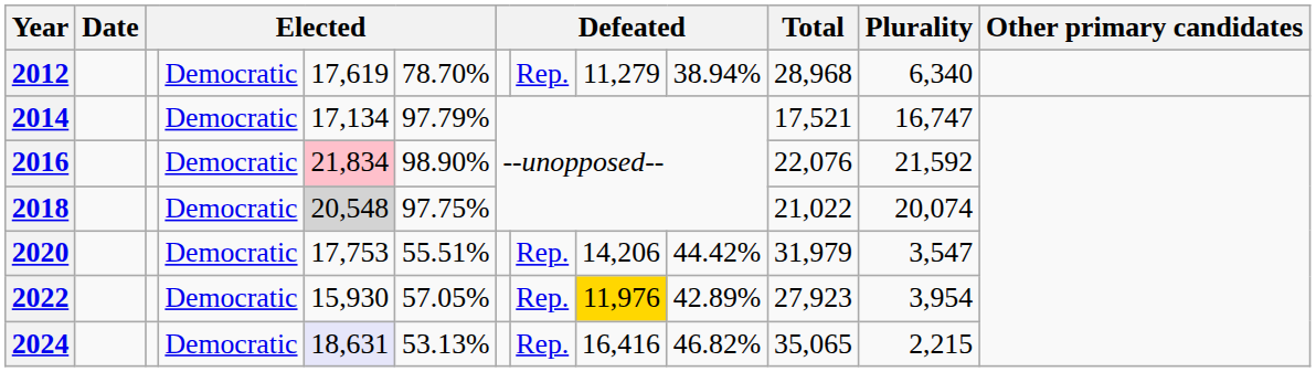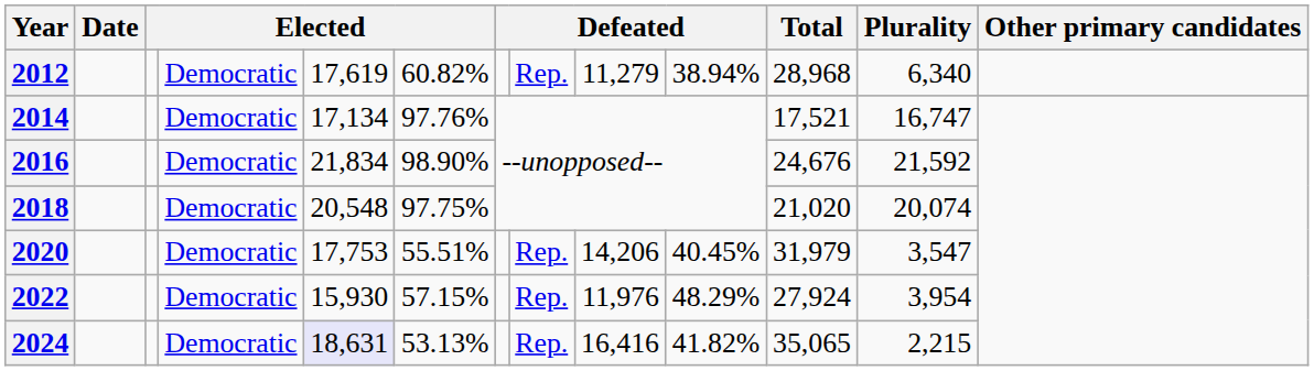 <table class=wikitable>
 <tr>
 <th>Year</th>
 <th>Date</th>
 <th ! colspan="4">Elected</th>
 <th ! colspan="4">Defeated</th>
 <th>Total</th>
 <th>Plurality</th>
 <th>Other primary candidates</th>
 </tr>
 <tr>
 <th valign="top"><a href='#'>2012</a></th>
 <td valign="top"></td>
 <td valign="top"></td>
 <td valign="top" ><a href='#'>Democratic</a></td>
 <td valign="top" align="right">17,619</td>
-<td valign="top" align="right">78.70%</td>
+<td valign="top" align="right">60.82%</td>
 <td valign="top"></td>
 <td valign="top" ><a href='#'>Rep.</a></td>
 <td valign="top" align="right">11,279</td>
 <td valign="top" align="right">38.94%</td>
 <td valign="top" align="right">28,968</td>
 <td valign="top" align="right">6,340</td>
 <td valign="top"></td>
 </tr>
 <tr>
 <th valign="top"><a href='#'>2014</a></th>
 <td valign="top"></td>
 <td valign="top"></td>
 <td valign="top" ><a href='#'>Democratic</a></td>
 <td valign="top" align="right">17,134</td>
-<td valign="top" align="right">97.79%</td>
+<td valign="top" align="right">97.76%</td>
 <td colspan="4" rowspan="3"><em>--unopposed--</em></td>
 <td valign="top" align="right">17,521</td>
 <td valign="top" align="right">16,747</td>
 </tr>
 <tr>
 <th valign="top"><a href='#'>2016</a></th>
 <td valign="top"></td>
 <td valign="top"></td>
 <td valign="top" ><a href='#'>Democratic</a></td>
-<td valign="top" align="right" style="background: pink;">21,834</td>
+<td valign="top" align="right">21,834</td>
 <td valign="top" align="right">98.90%</td>
-<td valign="top" align="right">22,076</td>
+<td valign="top" align="right">24,676</td>
 <td valign="top" align="right">21,592</td>
 </tr>
 <tr>
 <th valign="top"><a href='#'>2018</a></th>
 <td valign="top"></td>
 <td valign="top"></td>
 <td valign="top" ><a href='#'>Democratic</a></td>
-<td valign="top" align="right" style="background: lightgrey;">20,548</td>
+<td valign="top" align="right">20,548</td>
 <td valign="top" align="right">97.75%</td>
-<td valign="top" align="right">21,022</td>
+<td valign="top" align="right">21,020</td>
 <td valign="top" align="right">20,074</td>
 </tr>
 <tr>
 <th valign="top"><a href='#'>2020</a></th>
 <td valign="top"></td>
 <td valign="top"></td>
 <td valign="top" ><a href='#'>Democratic</a></td>
 <td valign="top" align="right">17,753</td>
 <td valign="top" align="right">55.51%</td>
 <td valign="top"></td>
 <td valign="top" ><a href='#'>Rep.</a></td>
 <td valign="top" align="right">14,206</td>
-<td valign="top" align="right">44.42%</td>
+<td valign="top" align="right">40.45%</td>
 <td valign="top" align="right">31,979</td>
 <td valign="top" align="right">3,547</td>
 </tr>
 <tr>
 <th valign="top"><a href='#'>2022</a></th>
 <td valign="top"></td>
 <td valign="top"></td>
 <td valign="top" ><a href='#'>Democratic</a></td>
 <td valign="top" align="right">15,930</td>
-<td valign="top" align="right">57.05%</td>
+<td valign="top" align="right">57.15%</td>
 <td valign="top"></td>
 <td valign="top" ><a href='#'>Rep.</a></td>
-<td valign="top" align="right" style="background: gold;">11,976</td>
-<td valign="top" align="right">42.89%</td>
-<td valign="top" align="right">27,923</td>
+<td valign="top" align="right">11,976</td>
+<td valign="top" align="right">48.29%</td>
+<td valign="top" align="right">27,924</td>
 <td valign="top" align="right">3,954</td>
 </tr>
 <tr>
 <th valign="top"><a href='#'>2024</a></th>
 <td valign="top"></td>
 <td valign="top"></td>
 <td valign="top" ><a href='#'>Democratic</a></td>
 <td valign="top" align="right" style="background: lavender;">18,631</td>
 <td valign="top" align="right">53.13%</td>
 <td valign="top"></td>
 <td valign="top" ><a href='#'>Rep.</a></td>
 <td valign="top" align="right">16,416</td>
-<td valign="top" align="right">46.82%</td>
+<td valign="top" align="right">41.82%</td>
 <td valign="top" align="right">35,065</td>
 <td valign="top" align="right">2,215</td>
 </tr>
 </table>
